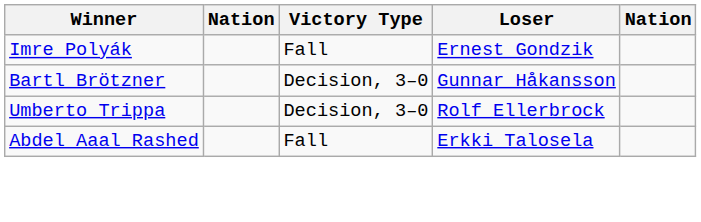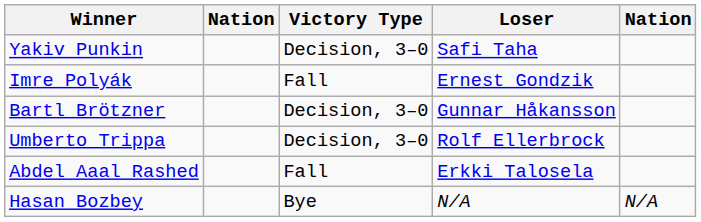 <table class="wikitable sortable" style="text-align:left;">
 <tr>
 <th>Winner</th>
 <th>Nation</th>
 <th>Victory Type</th>
 <th>Loser</th>
 <th>Nation</th>
+</tr>
+<tr>
+<td><a href='#'>Yakiv Punkin</a></td>
+<td></td>
+<td>Decision, 3–0</td>
+<td><a href='#'>Safi Taha</a></td>
+<td></td>
 </tr>
 <tr>
 <td><a href='#'>Imre Polyák</a></td>
 <td></td>
 <td>Fall</td>
 <td><a href='#'>Ernest Gondzik</a></td>
 <td></td>
 </tr>
 <tr>
 <td><a href='#'>Bartl Brötzner</a></td>
 <td></td>
 <td>Decision, 3–0</td>
 <td><a href='#'>Gunnar Håkansson</a></td>
 <td></td>
 </tr>
 <tr>
 <td><a href='#'>Umberto Trippa</a></td>
 <td></td>
 <td>Decision, 3–0</td>
 <td><a href='#'>Rolf Ellerbrock</a></td>
 <td></td>
 </tr>
 <tr>
 <td><a href='#'>Abdel Aaal Rashed</a></td>
 <td></td>
 <td>Fall</td>
 <td><a href='#'>Erkki Talosela</a></td>
 <td></td>
 </tr>
+<tr>
+<td><a href='#'>Hasan Bozbey</a></td>
+<td></td>
+<td>Bye</td>
+<td><em>N/A</em></td>
+<td><em>N/A</em></td>
+</tr>
 </table>
